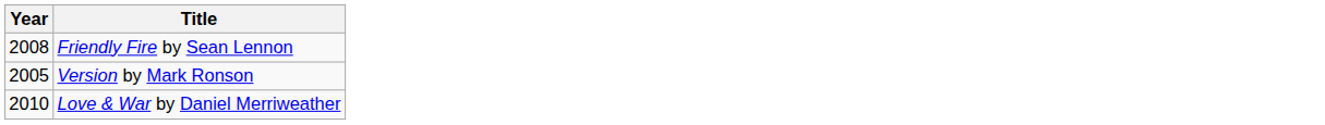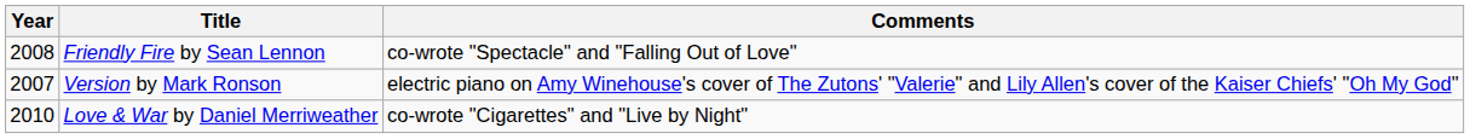 <table class="wikitable">
 <tr>
 <th>Year</th>
 <th>Title</th>
+<th>Comments</th>
 </tr>
 <tr>
 <td>2008</td>
 <td><em><a href='#'>Friendly Fire</a></em> by <a href='#'>Sean Lennon</a></td>
+<td>co-wrote "Spectacle" and "Falling Out of Love"</td>
 </tr>
 <tr>
-<td>2005</td>
+<td>2007</td>
 <td><em><a href='#'>Version</a></em> by <a href='#'>Mark Ronson</a></td>
+<td>electric piano on <a href='#'>Amy Winehouse</a>'s cover of <a href='#'>The Zutons</a>' "<a href='#'>Valerie</a>" and <a href='#'>Lily Allen</a>'s cover of the <a href='#'>Kaiser Chiefs</a>' "<a href='#'>Oh My God</a>"</td>
 </tr>
 <tr>
 <td>2010</td>
 <td><em><a href='#'>Love & War</a></em> by <a href='#'>Daniel Merriweather</a></td>
+<td>co-wrote "Cigarettes" and "Live by Night"</td>
 </tr>
 </table>
